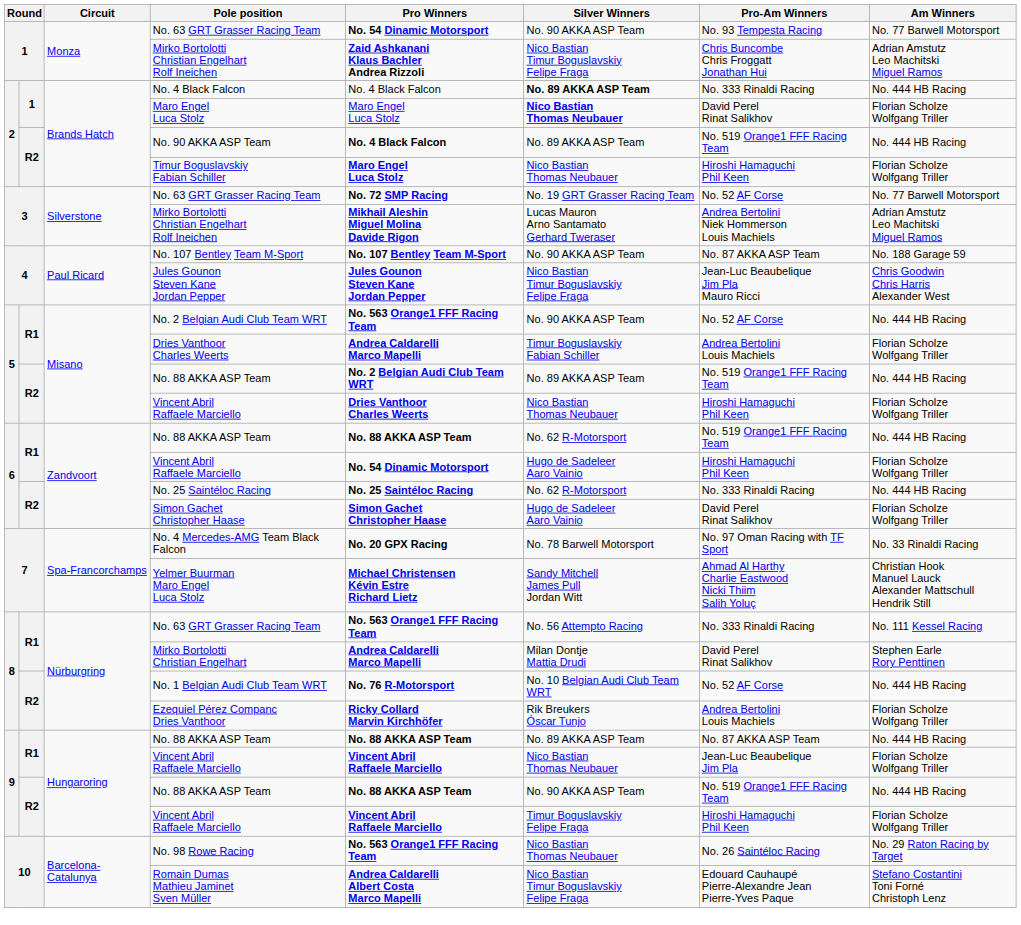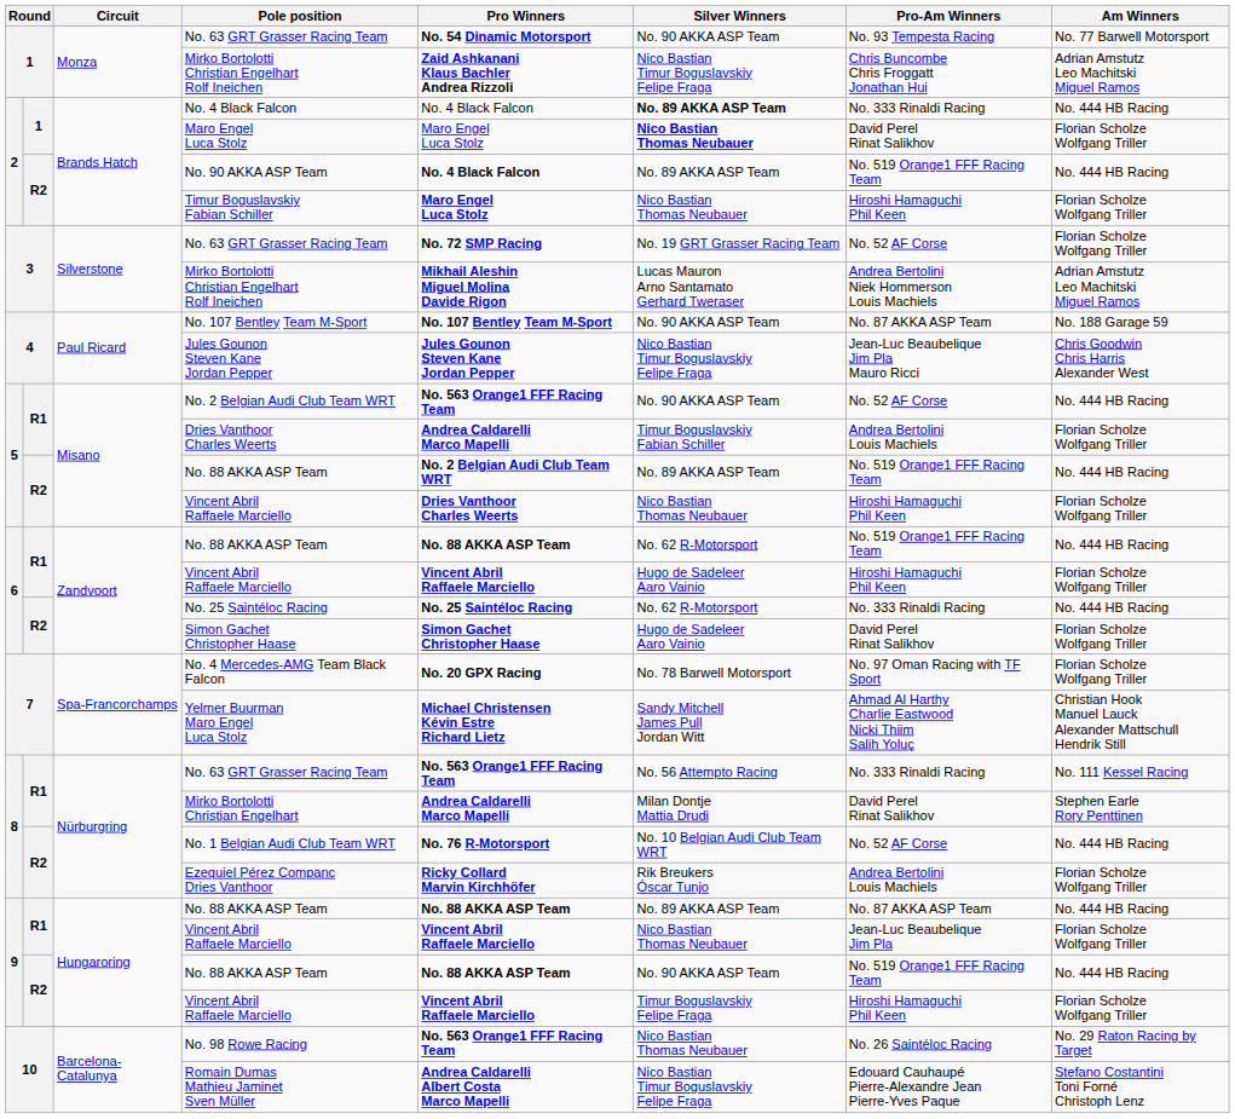 <table class="wikitable" style="font-size: 85%;">
 <tr>
 <th colspan=2>Round</th>
 <th>Circuit</th>
 <th>Pole position</th>
 <th>Pro Winners</th>
 <th>Silver Winners</th>
 <th>Pro-Am Winners</th>
 <th>Am Winners</th>
 </tr>
 <tr>
 <th rowspan=2 colspan=2>1</th>
 <td rowspan=2> <a href='#'>Monza</a></td>
 <td> No. 63 <a href='#'>GRT Grasser Racing Team</a></td>
 <td> <strong>No. 54 <a href='#'>Dinamic Motorsport</a></strong></td>
 <td> No. 90 AKKA ASP Team</td>
 <td> No. 93 <a href='#'>Tempesta Racing</a></td>
 <td> No. 77 Barwell Motorsport</td>
 </tr>
 <tr>
 <td> <a href='#'>Mirko Bortolotti</a><br> <a href='#'>Christian Engelhart</a><br> <a href='#'>Rolf Ineichen</a></td>
 <td> <strong><a href='#'>Zaid Ashkanani</a></strong><br> <strong><a href='#'>Klaus Bachler</a></strong><br> <strong>Andrea Rizzoli</strong></td>
 <td> <a href='#'>Nico Bastian</a><br> <a href='#'>Timur Boguslavskiy</a><br> <a href='#'>Felipe Fraga</a></td>
 <td> <a href='#'>Chris Buncombe</a><br> Chris Froggatt<br> <a href='#'>Jonathan Hui</a></td>
 <td> Adrian Amstutz<br> Leo Machitski<br> <a href='#'>Miguel Ramos</a></td>
 </tr>
 <tr>
 <th rowspan=4>2</th>
 <th rowspan=2>1</th>
 <td rowspan=4> <a href='#'>Brands Hatch</a></td>
 <td> No. 4 Black Falcon</td>
 <td> No. 4 Black Falcon</td>
 <td> <strong>No. 89 AKKA ASP Team</strong></td>
 <td> No. 333 Rinaldi Racing</td>
 <td> No. 444 HB Racing</td>
 </tr>
 <tr>
 <td> <a href='#'>Maro Engel</a><br> <a href='#'>Luca Stolz</a></td>
 <td> <a href='#'>Maro Engel</a><br> <a href='#'>Luca Stolz</a></td>
 <td> <strong><a href='#'>Nico Bastian</a></strong><br> <strong><a href='#'>Thomas Neubauer</a></strong></td>
 <td> David Perel<br> Rinat Salikhov</td>
 <td> Florian Scholze<br> Wolfgang Triller</td>
 </tr>
 <tr>
 <th rowspan=2>R2</th>
 <td> No. 90 AKKA ASP Team</td>
 <td> <strong>No. 4 Black Falcon</strong></td>
 <td> No. 89 AKKA ASP Team</td>
 <td> No. 519 <a href='#'>Orange1 FFF Racing Team</a></td>
 <td> No. 444 HB Racing</td>
 </tr>
 <tr>
 <td> <a href='#'>Timur Boguslavskiy</a><br> <a href='#'>Fabian Schiller</a></td>
 <td> <strong><a href='#'>Maro Engel</a></strong><br> <strong><a href='#'>Luca Stolz</a></strong></td>
 <td> <a href='#'>Nico Bastian</a><br> <a href='#'>Thomas Neubauer</a></td>
 <td> <a href='#'>Hiroshi Hamaguchi</a><br> <a href='#'>Phil Keen</a></td>
 <td> Florian Scholze<br> Wolfgang Triller</td>
 </tr>
 <tr>
 <th rowspan=2 colspan=2>3</th>
 <td rowspan=2> <a href='#'>Silverstone</a></td>
 <td> No. 63 <a href='#'>GRT Grasser Racing Team</a></td>
 <td><strong> No. 72 <a href='#'>SMP Racing</a></strong></td>
 <td> No. 19 <a href='#'>GRT Grasser Racing Team</a></td>
 <td> No. 52 <a href='#'>AF Corse</a></td>
-<td> No. 77 Barwell Motorsport</td>
+<td> Florian Scholze<br> Wolfgang Triller</td>
 </tr>
 <tr>
 <td> <a href='#'>Mirko Bortolotti</a><br> <a href='#'>Christian Engelhart</a><br> <a href='#'>Rolf Ineichen</a></td>
 <td><strong> <a href='#'>Mikhail Aleshin</a><br> <a href='#'>Miguel Molina</a><br> <a href='#'>Davide Rigon</a></strong></td>
 <td> Lucas Mauron<br> Arno Santamato<br> <a href='#'>Gerhard Tweraser</a></td>
 <td> <a href='#'>Andrea Bertolini</a><br> Niek Hommerson<br> Louis Machiels</td>
 <td> Adrian Amstutz<br> Leo Machitski<br> <a href='#'>Miguel Ramos</a></td>
 </tr>
 <tr>
 <th rowspan=2 colspan=2>4</th>
 <td rowspan=2> <a href='#'>Paul Ricard</a></td>
 <td> No. 107 <a href='#'>Bentley</a> <a href='#'>Team M-Sport</a></td>
 <td><strong> No. 107 <a href='#'>Bentley</a> <a href='#'>Team M-Sport</a></strong></td>
 <td> No. 90 AKKA ASP Team</td>
 <td> No. 87 AKKA ASP Team</td>
 <td> No. 188 Garage 59</td>
 </tr>
 <tr>
 <td> <a href='#'>Jules Gounon</a><br> <a href='#'>Steven Kane</a><br> <a href='#'>Jordan Pepper</a></td>
 <td><strong> <a href='#'>Jules Gounon</a><br> <a href='#'>Steven Kane</a><br> <a href='#'>Jordan Pepper</a></strong></td>
 <td> <a href='#'>Nico Bastian</a><br> <a href='#'>Timur Boguslavskiy</a><br> <a href='#'>Felipe Fraga</a></td>
 <td> Jean-Luc Beaubelique<br> <a href='#'>Jim Pla</a><br> Mauro Ricci</td>
 <td> <a href='#'>Chris Goodwin</a><br> <a href='#'>Chris Harris</a><br> Alexander West</td>
 </tr>
 <tr>
 <th rowspan=4>5</th>
 <th rowspan=2>R1</th>
 <td rowspan=4> <a href='#'>Misano</a></td>
 <td> No. 2 <a href='#'>Belgian Audi Club Team WRT</a></td>
 <td><strong> No. 563 <a href='#'>Orange1 FFF Racing Team</a></strong></td>
 <td> No. 90 AKKA ASP Team</td>
 <td> No. 52 <a href='#'>AF Corse</a></td>
 <td> No. 444 HB Racing</td>
 </tr>
 <tr>
 <td> <a href='#'>Dries Vanthoor</a><br> <a href='#'>Charles Weerts</a></td>
 <td><strong> <a href='#'>Andrea Caldarelli</a><br> <a href='#'>Marco Mapelli</a></strong></td>
 <td> <a href='#'>Timur Boguslavskiy</a><br> <a href='#'>Fabian Schiller</a></td>
 <td> <a href='#'>Andrea Bertolini</a><br> Louis Machiels</td>
 <td> Florian Scholze<br> Wolfgang Triller</td>
 </tr>
 <tr>
 <th rowspan=2>R2</th>
 <td> No. 88 AKKA ASP Team</td>
 <td><strong> No. 2 <a href='#'>Belgian Audi Club Team WRT</a></strong></td>
 <td> No. 89 AKKA ASP Team</td>
 <td> No. 519 <a href='#'>Orange1 FFF Racing Team</a></td>
 <td> No. 444 HB Racing</td>
 </tr>
 <tr>
 <td> <a href='#'>Vincent Abril</a><br> <a href='#'>Raffaele Marciello</a></td>
 <td><strong> <a href='#'>Dries Vanthoor</a><br> <a href='#'>Charles Weerts</a></strong></td>
 <td> <a href='#'>Nico Bastian</a><br> <a href='#'>Thomas Neubauer</a></td>
 <td> <a href='#'>Hiroshi Hamaguchi</a><br> <a href='#'>Phil Keen</a></td>
 <td> Florian Scholze<br> Wolfgang Triller</td>
 </tr>
 <tr>
 <th rowspan=4>6</th>
 <th rowspan=2>R1</th>
 <td rowspan=4> <a href='#'>Zandvoort</a></td>
 <td> No. 88 AKKA ASP Team</td>
 <td><strong> No. 88 AKKA ASP Team</strong></td>
 <td> No. 62 <a href='#'>R-Motorsport</a></td>
 <td> No. 519 <a href='#'>Orange1 FFF Racing Team</a></td>
 <td> No. 444 HB Racing</td>
 </tr>
 <tr>
 <td> <a href='#'>Vincent Abril</a><br> <a href='#'>Raffaele Marciello</a></td>
-<td> <strong>No. 54 <a href='#'>Dinamic Motorsport</a></strong></td>
+<td><strong> <a href='#'>Vincent Abril</a><br> <a href='#'>Raffaele Marciello</a></strong></td>
 <td> <a href='#'>Hugo de Sadeleer</a><br> <a href='#'>Aaro Vainio</a></td>
 <td> <a href='#'>Hiroshi Hamaguchi</a><br> <a href='#'>Phil Keen</a></td>
 <td> Florian Scholze<br> Wolfgang Triller</td>
 </tr>
 <tr>
 <th rowspan=2>R2</th>
 <td> No. 25 <a href='#'>Saintéloc Racing</a></td>
 <td><strong> No. 25 <a href='#'>Saintéloc Racing</a></strong></td>
 <td> No. 62 <a href='#'>R-Motorsport</a></td>
 <td> No. 333 Rinaldi Racing</td>
 <td> No. 444 HB Racing</td>
 </tr>
 <tr>
 <td> <a href='#'>Simon Gachet</a><br> <a href='#'>Christopher Haase</a></td>
 <td><strong> <a href='#'>Simon Gachet</a><br> <a href='#'>Christopher Haase</a></strong></td>
 <td> <a href='#'>Hugo de Sadeleer</a><br> <a href='#'>Aaro Vainio</a></td>
 <td> David Perel<br> Rinat Salikhov</td>
 <td> Florian Scholze<br> Wolfgang Triller</td>
 </tr>
 <tr>
 <th rowspan=2 colspan=2>7</th>
 <td rowspan=2> <a href='#'>Spa-Francorchamps</a></td>
 <td> No. 4 <a href='#'>Mercedes-AMG</a> Team Black Falcon</td>
 <td><strong> No. 20 GPX Racing</strong></td>
 <td> No. 78 Barwell Motorsport</td>
 <td> No. 97 Oman Racing with <a href='#'>TF Sport</a></td>
-<td> No. 33 Rinaldi Racing</td>
+<td> Florian Scholze<br> Wolfgang Triller</td>
 </tr>
 <tr>
 <td> <a href='#'>Yelmer Buurman</a><br> <a href='#'>Maro Engel</a><br> <a href='#'>Luca Stolz</a></td>
 <td><strong> <a href='#'>Michael Christensen</a><br> <a href='#'>Kévin Estre</a><br> <a href='#'>Richard Lietz</a></strong></td>
 <td> <a href='#'>Sandy Mitchell</a><br> <a href='#'>James Pull</a><br> Jordan Witt</td>
 <td> <a href='#'>Ahmad Al Harthy</a><br> <a href='#'>Charlie Eastwood</a><br> <a href='#'>Nicki Thiim</a><br> <a href='#'>Salih Yoluç</a></td>
 <td> Christian Hook<br> Manuel Lauck<br> Alexander Mattschull<br> Hendrik Still</td>
 </tr>
 <tr>
 <th rowspan=4>8</th>
 <th rowspan=2>R1</th>
 <td rowspan=4> <a href='#'>Nürburgring</a></td>
 <td> No. 63 <a href='#'>GRT Grasser Racing Team</a></td>
 <td><strong> No. 563 <a href='#'>Orange1 FFF Racing Team</a></strong></td>
 <td> No. 56 <a href='#'>Attempto Racing</a></td>
 <td> No. 333 Rinaldi Racing</td>
 <td> No. 111 <a href='#'>Kessel Racing</a></td>
 </tr>
 <tr>
 <td> <a href='#'>Mirko Bortolotti</a><br> <a href='#'>Christian Engelhart</a></td>
 <td><strong> <a href='#'>Andrea Caldarelli</a><br> <a href='#'>Marco Mapelli</a></strong></td>
 <td> Milan Dontje<br> <a href='#'>Mattia Drudi</a></td>
 <td> David Perel<br> Rinat Salikhov</td>
 <td> Stephen Earle<br> <a href='#'>Rory Penttinen</a></td>
 </tr>
 <tr>
 <th rowspan=2>R2</th>
 <td> No. 1 <a href='#'>Belgian Audi Club Team WRT</a></td>
 <td><strong> No. 76 <a href='#'>R-Motorsport</a></strong></td>
 <td> No. 10 <a href='#'>Belgian Audi Club Team WRT</a></td>
 <td> No. 52 <a href='#'>AF Corse</a></td>
 <td> No. 444 HB Racing</td>
 </tr>
 <tr>
 <td> <a href='#'>Ezequiel Pérez Companc</a><br> <a href='#'>Dries Vanthoor</a></td>
 <td><strong> <a href='#'>Ricky Collard</a><br> <a href='#'>Marvin Kirchhöfer</a></strong></td>
 <td> Rik Breukers<br> <a href='#'>Óscar Tunjo</a></td>
 <td> <a href='#'>Andrea Bertolini</a><br> Louis Machiels</td>
 <td> Florian Scholze<br> Wolfgang Triller</td>
 </tr>
 <tr>
 <th rowspan=4>9</th>
 <th rowspan=2>R1</th>
 <td rowspan=4> <a href='#'>Hungaroring</a></td>
 <td> No. 88 AKKA ASP Team</td>
 <td><strong> No. 88 AKKA ASP Team</strong></td>
 <td> No. 89 AKKA ASP Team</td>
 <td> No. 87 AKKA ASP Team</td>
 <td> No. 444 HB Racing</td>
 </tr>
 <tr>
 <td> <a href='#'>Vincent Abril</a><br> <a href='#'>Raffaele Marciello</a></td>
 <td><strong> <a href='#'>Vincent Abril</a><br> <a href='#'>Raffaele Marciello</a></strong></td>
 <td> <a href='#'>Nico Bastian</a><br> <a href='#'>Thomas Neubauer</a></td>
 <td> Jean-Luc Beaubelique<br> <a href='#'>Jim Pla</a></td>
 <td> Florian Scholze<br> Wolfgang Triller</td>
 </tr>
 <tr>
 <th rowspan=2>R2</th>
 <td> No. 88 AKKA ASP Team</td>
 <td><strong> No. 88 AKKA ASP Team</strong></td>
 <td> No. 90 AKKA ASP Team</td>
 <td> No. 519 <a href='#'>Orange1 FFF Racing Team</a></td>
 <td> No. 444 HB Racing</td>
 </tr>
 <tr>
 <td> <a href='#'>Vincent Abril</a><br> <a href='#'>Raffaele Marciello</a></td>
 <td><strong> <a href='#'>Vincent Abril</a><br> <a href='#'>Raffaele Marciello</a></strong></td>
 <td> <a href='#'>Timur Boguslavskiy</a><br> <a href='#'>Felipe Fraga</a></td>
 <td> <a href='#'>Hiroshi Hamaguchi</a><br> <a href='#'>Phil Keen</a></td>
 <td> Florian Scholze<br> Wolfgang Triller</td>
 </tr>
 <tr>
 <th rowspan=2 colspan=2>10</th>
 <td rowspan=2> <a href='#'>Barcelona-Catalunya</a></td>
 <td> No. 98 <a href='#'>Rowe Racing</a></td>
 <td><strong> No. 563 <a href='#'>Orange1 FFF Racing Team</a></strong></td>
 <td> <a href='#'>Nico Bastian</a><br> <a href='#'>Thomas Neubauer</a></td>
 <td> No. 26 <a href='#'>Saintéloc Racing</a></td>
 <td> No. 29 <a href='#'>Raton Racing by Target</a></td>
 </tr>
 <tr>
 <td> <a href='#'>Romain Dumas</a><br> <a href='#'>Mathieu Jaminet</a><br> <a href='#'>Sven Müller</a></td>
 <td><strong> <a href='#'>Andrea Caldarelli</a><br> <a href='#'>Albert Costa</a><br> <a href='#'>Marco Mapelli</a></strong></td>
 <td> <a href='#'>Nico Bastian</a><br> <a href='#'>Timur Boguslavskiy</a><br> <a href='#'>Felipe Fraga</a></td>
 <td> Edouard Cauhaupé<br> Pierre-Alexandre Jean<br> Pierre-Yves Paque</td>
 <td> <a href='#'>Stefano Costantini</a><br> Toni Forné<br> Christoph Lenz</td>
 </tr>
 </table>
